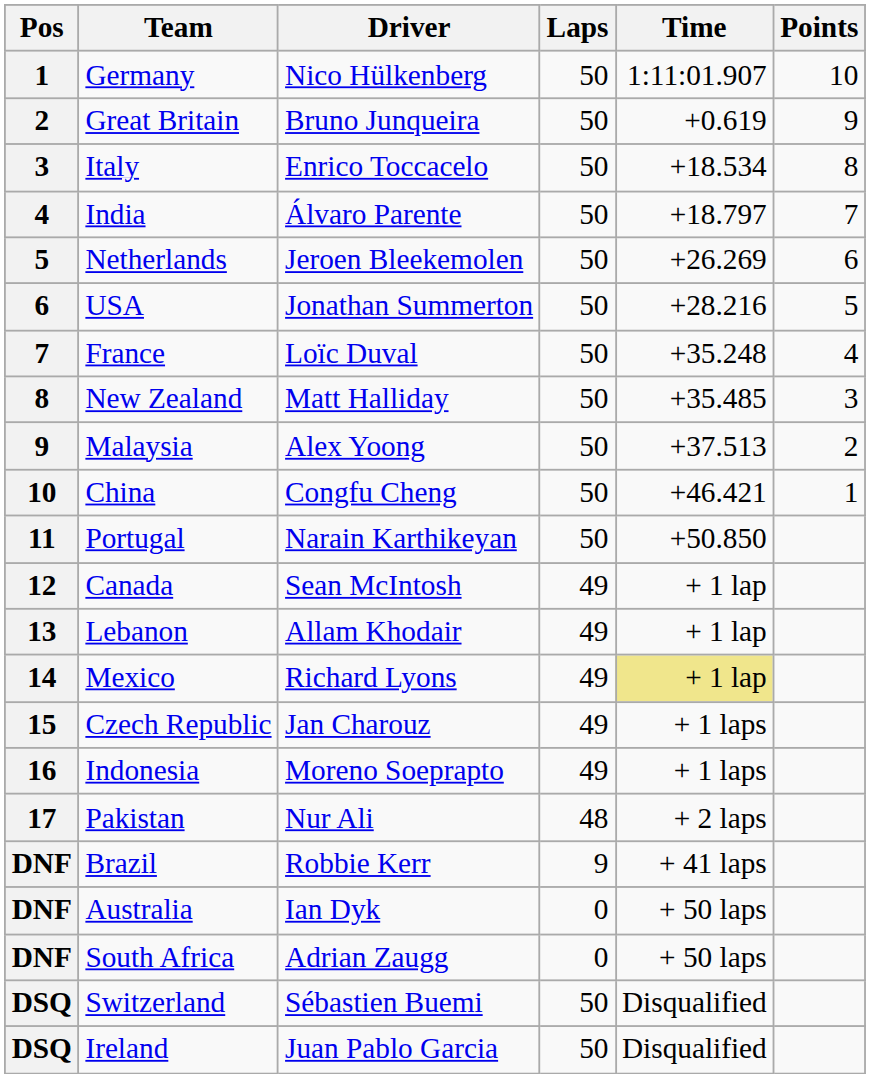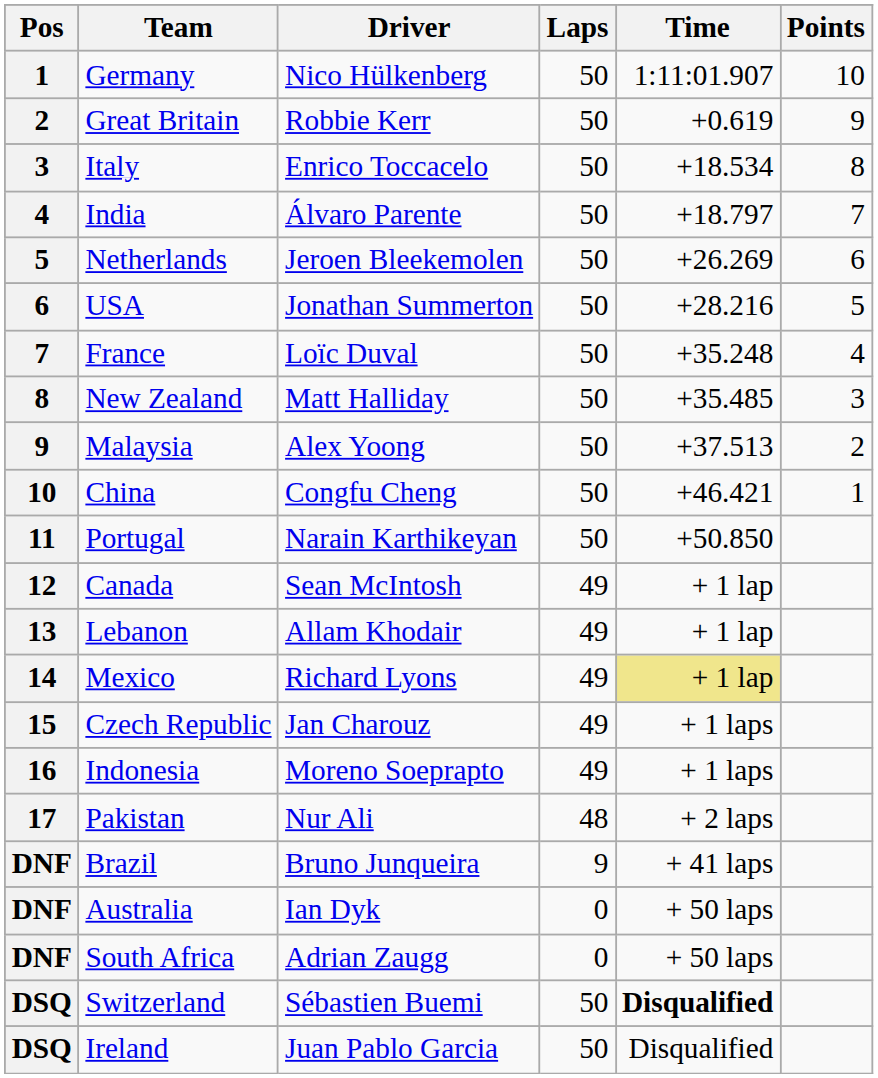 <table class="wikitable">
 <tr>
 <th>Pos</th>
 <th>Team</th>
 <th>Driver</th>
 <th>Laps</th>
 <th>Time</th>
 <th>Points</th>
 </tr>
 <tr>
 <th>1</th>
 <td> <a href='#'>Germany</a></td>
 <td><a href='#'>Nico Hülkenberg</a></td>
 <td align="right">50</td>
 <td align="right">1:11:01.907</td>
 <td align="right">10</td>
 </tr>
 <tr>
 <th>2</th>
 <td> <a href='#'>Great Britain</a></td>
-<td><a href='#'>Bruno Junqueira</a></td>
+<td><a href='#'>Robbie Kerr</a></td>
 <td align="right">50</td>
 <td align="right">+0.619</td>
 <td align="right">9</td>
 </tr>
 <tr>
 <th>3</th>
 <td> <a href='#'>Italy</a></td>
 <td><a href='#'>Enrico Toccacelo</a></td>
 <td align="right">50</td>
 <td align="right">+18.534</td>
 <td align="right">8</td>
 </tr>
 <tr>
 <th>4</th>
 <td> <a href='#'>India</a></td>
 <td><a href='#'>Álvaro Parente</a></td>
 <td align="right">50</td>
 <td align="right">+18.797</td>
 <td align="right">7</td>
 </tr>
 <tr>
 <th>5</th>
 <td> <a href='#'>Netherlands</a></td>
 <td><a href='#'>Jeroen Bleekemolen</a></td>
 <td align="right">50</td>
 <td align="right">+26.269</td>
 <td align="right">6</td>
 </tr>
 <tr>
 <th>6</th>
 <td> <a href='#'>USA</a></td>
 <td><a href='#'>Jonathan Summerton</a></td>
 <td align="right">50</td>
 <td align="right">+28.216</td>
 <td align="right">5</td>
 </tr>
 <tr>
 <th>7</th>
 <td> <a href='#'>France</a></td>
 <td><a href='#'>Loïc Duval</a></td>
 <td align="right">50</td>
 <td align="right">+35.248</td>
 <td align="right">4</td>
 </tr>
 <tr>
 <th>8</th>
 <td> <a href='#'>New Zealand</a></td>
 <td><a href='#'>Matt Halliday</a></td>
 <td align="right">50</td>
 <td align="right">+35.485</td>
 <td align="right">3</td>
 </tr>
 <tr>
 <th>9</th>
 <td> <a href='#'>Malaysia</a></td>
 <td><a href='#'>Alex Yoong</a></td>
 <td align="right">50</td>
 <td align="right">+37.513</td>
 <td align="right">2</td>
 </tr>
 <tr>
 <th>10</th>
 <td> <a href='#'>China</a></td>
 <td><a href='#'>Congfu Cheng</a></td>
 <td align="right">50</td>
 <td align="right">+46.421</td>
 <td align="right">1</td>
 </tr>
 <tr>
 <th>11</th>
 <td> <a href='#'>Portugal</a></td>
 <td><a href='#'>Narain Karthikeyan</a></td>
 <td align="right">50</td>
 <td align="right">+50.850</td>
 <td align="right"></td>
 </tr>
 <tr>
 <th>12</th>
 <td> <a href='#'>Canada</a></td>
 <td><a href='#'>Sean McIntosh</a></td>
 <td align="right">49</td>
 <td align="right">+ 1 lap</td>
 <td align="right"></td>
 </tr>
 <tr>
 <th>13</th>
 <td> <a href='#'>Lebanon</a></td>
 <td><a href='#'>Allam Khodair</a></td>
 <td align="right">49</td>
 <td align="right">+ 1 lap</td>
 <td align="right"></td>
 </tr>
 <tr>
 <th>14</th>
 <td> <a href='#'>Mexico</a></td>
 <td><a href='#'>Richard Lyons</a></td>
 <td align="right">49</td>
 <td align="right" style="background: khaki;">+ 1 lap</td>
 <td align="right"></td>
 </tr>
 <tr>
 <th>15</th>
 <td> <a href='#'>Czech Republic</a></td>
 <td><a href='#'>Jan Charouz</a></td>
 <td align="right">49</td>
 <td align="right">+ 1 laps</td>
 <td align="right"></td>
 </tr>
 <tr>
 <th>16</th>
 <td> <a href='#'>Indonesia</a></td>
 <td><a href='#'>Moreno Soeprapto</a></td>
 <td align="right">49</td>
 <td align="right">+ 1 laps</td>
 <td align="right"></td>
 </tr>
 <tr>
 <th>17</th>
 <td> <a href='#'>Pakistan</a></td>
 <td><a href='#'>Nur Ali</a></td>
 <td align="right">48</td>
 <td align="right">+ 2 laps</td>
 <td align="right"></td>
 </tr>
 <tr>
 <th>DNF</th>
 <td> <a href='#'>Brazil</a></td>
-<td><a href='#'>Robbie Kerr</a></td>
+<td><a href='#'>Bruno Junqueira</a></td>
 <td align="right">9</td>
 <td align="right">+ 41 laps</td>
 <td align="right"></td>
 </tr>
 <tr>
 <th>DNF</th>
 <td> <a href='#'>Australia</a></td>
 <td><a href='#'>Ian Dyk</a></td>
 <td align="right">0</td>
 <td align="right">+ 50 laps</td>
 <td align="right"></td>
 </tr>
 <tr>
 <th>DNF</th>
 <td> <a href='#'>South Africa</a></td>
 <td><a href='#'>Adrian Zaugg</a></td>
 <td align="right">0</td>
 <td align="right">+ 50 laps</td>
 <td align="right"></td>
 </tr>
 <tr>
 <th>DSQ</th>
 <td> <a href='#'>Switzerland</a></td>
 <td><a href='#'>Sébastien Buemi</a></td>
 <td align="right">50</td>
-<td align="right">Disqualified</td>
+<td align="right"><strong>Disqualified</strong></td>
 <td align="right"></td>
 </tr>
 <tr>
 <th>DSQ</th>
 <td> <a href='#'>Ireland</a></td>
 <td><a href='#'>Juan Pablo Garcia</a></td>
 <td align="right">50</td>
 <td align="right">Disqualified</td>
 <td align="right"></td>
 </tr>
 </table>
